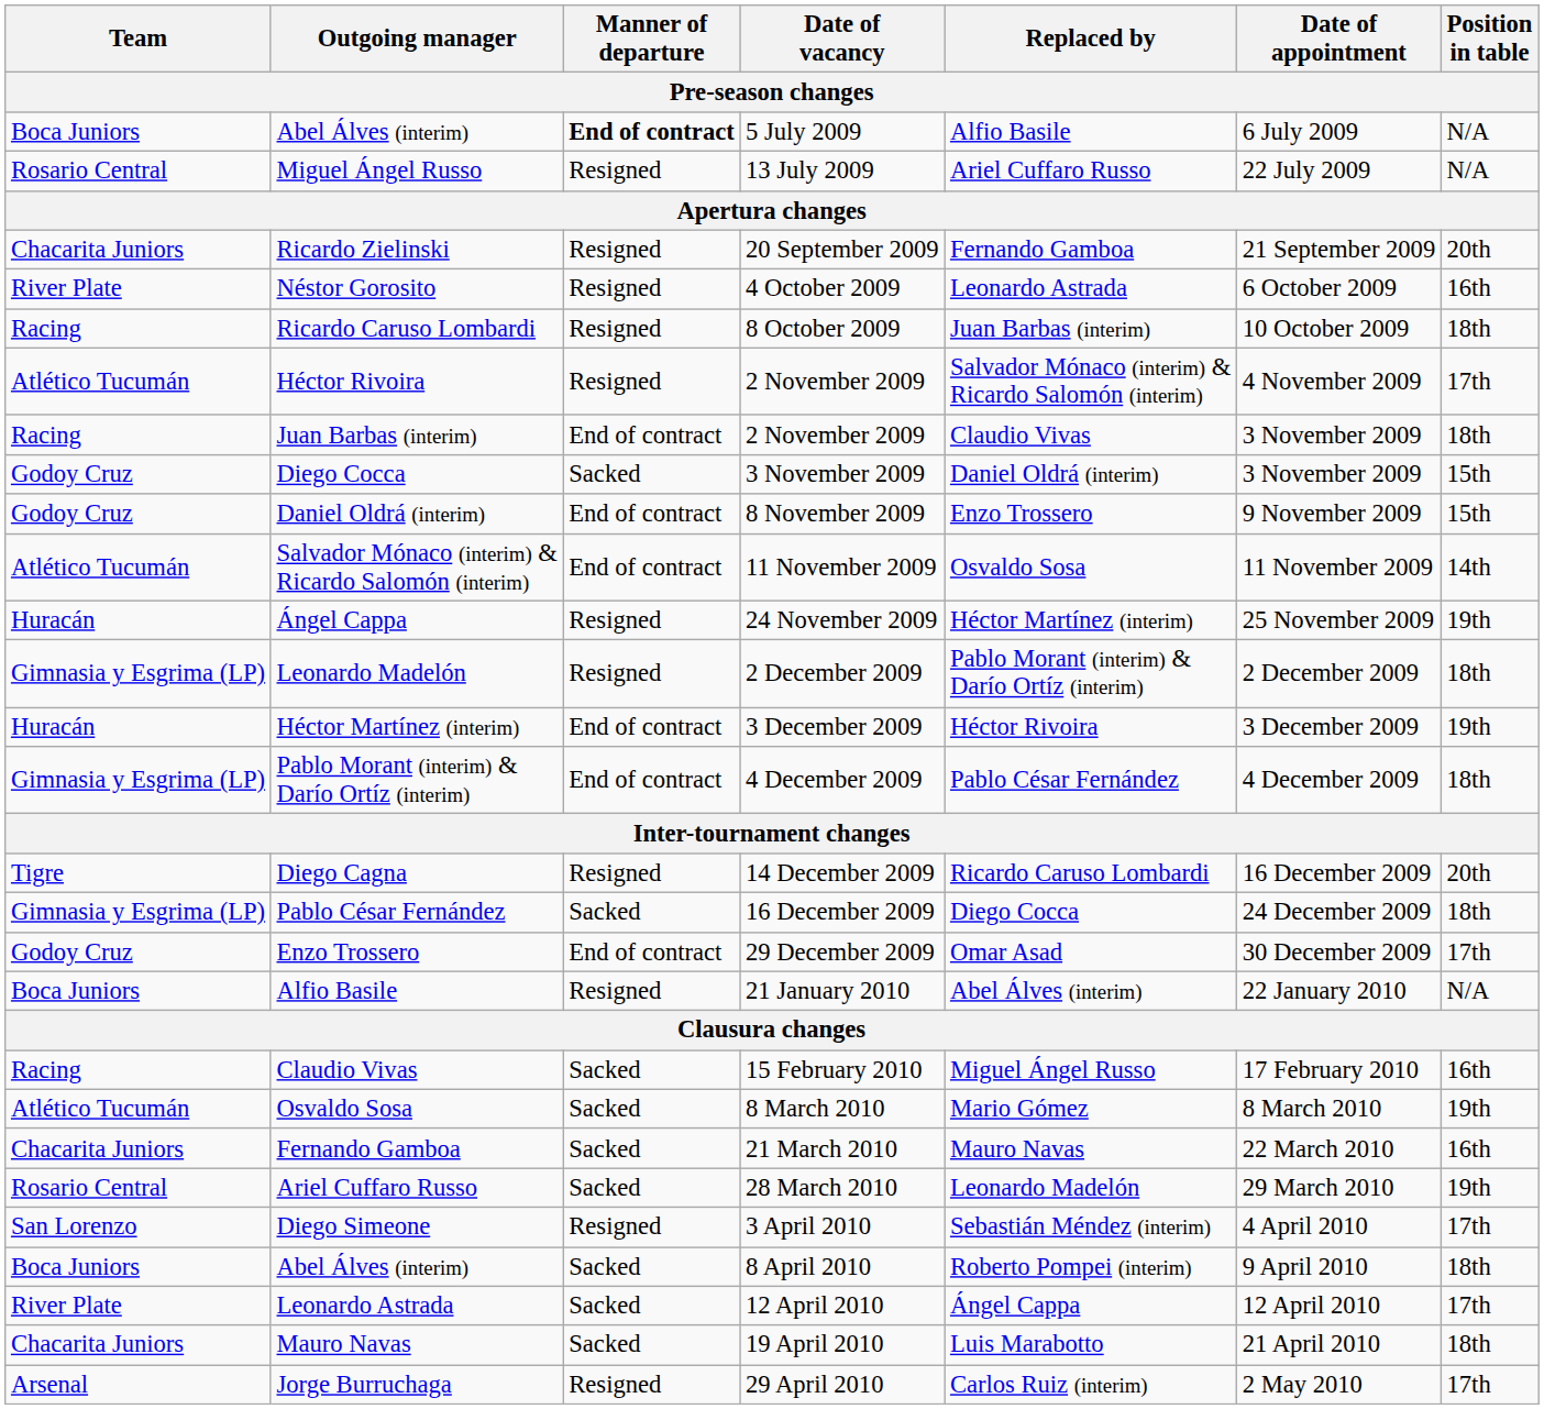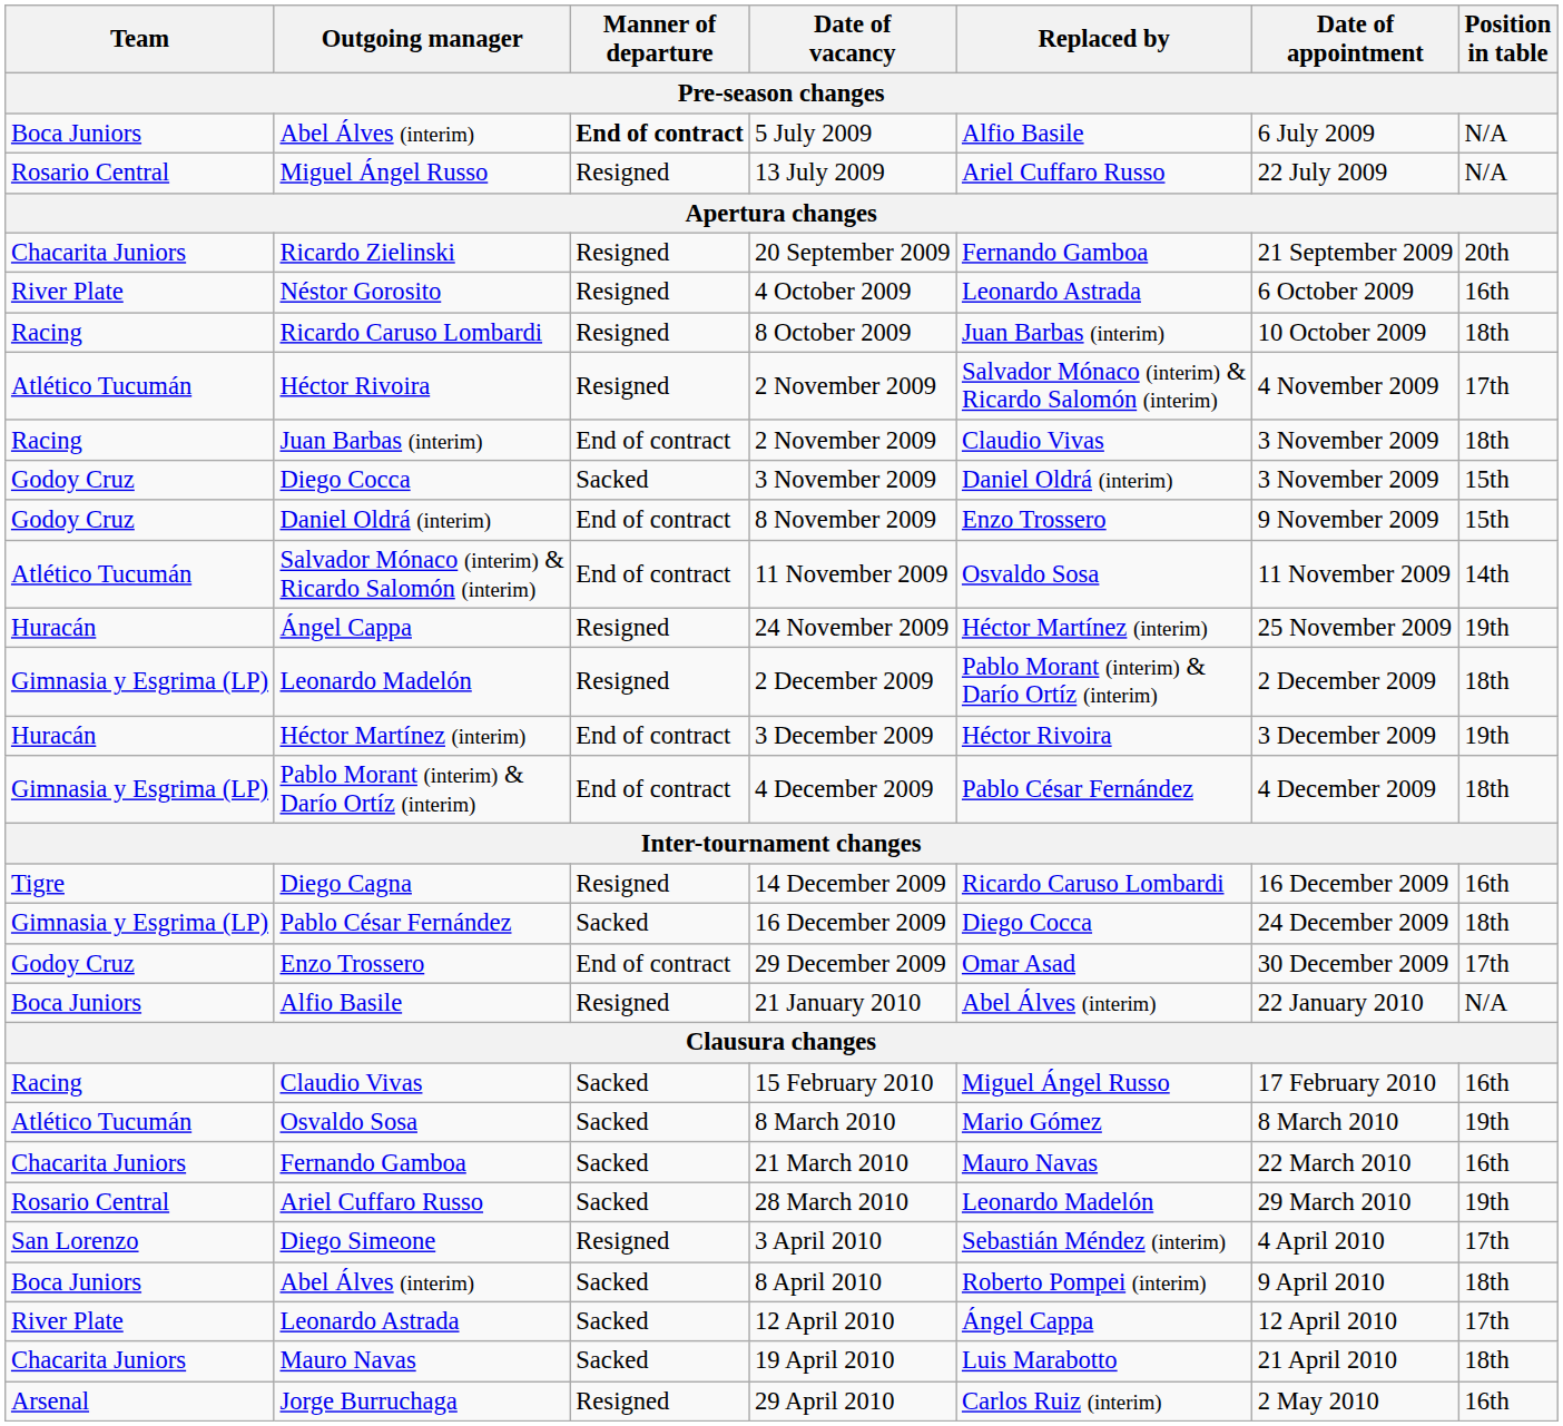 <table class="wikitable" border="1">
 <tr>
 <th>Team</th>
 <th>Outgoing manager</th>
 <th>Manner of<br>departure</th>
 <th>Date of<br>vacancy</th>
 <th>Replaced by</th>
 <th>Date of<br>appointment</th>
 <th>Position<br>in table</th>
 </tr>
 <tr>
 <th colspan=7>Pre-season changes</th>
 </tr>
 <tr>
 <td><a href='#'>Boca Juniors</a></td>
 <td><a href='#'>Abel Álves</a> <small>(interim)</small></td>
 <td><strong>End of contract</strong></td>
 <td>5 July 2009</td>
 <td><a href='#'>Alfio Basile</a></td>
 <td>6 July 2009</td>
 <td>N/A</td>
 </tr>
 <tr>
 <td><a href='#'>Rosario Central</a></td>
 <td><a href='#'>Miguel Ángel Russo</a></td>
 <td>Resigned</td>
 <td>13 July 2009</td>
 <td><a href='#'>Ariel Cuffaro Russo</a></td>
 <td>22 July 2009</td>
 <td>N/A</td>
 </tr>
 <tr>
 <th colspan=7>Apertura changes</th>
 </tr>
 <tr>
 <td><a href='#'>Chacarita Juniors</a></td>
 <td><a href='#'>Ricardo Zielinski</a></td>
 <td>Resigned</td>
 <td>20 September 2009</td>
 <td><a href='#'>Fernando Gamboa</a></td>
 <td>21 September 2009</td>
 <td>20th</td>
 </tr>
 <tr>
 <td><a href='#'>River Plate</a></td>
 <td><a href='#'>Néstor Gorosito</a></td>
 <td>Resigned</td>
 <td>4 October 2009</td>
 <td><a href='#'>Leonardo Astrada</a></td>
 <td>6 October 2009</td>
 <td>16th</td>
 </tr>
 <tr>
 <td><a href='#'>Racing</a></td>
 <td><a href='#'>Ricardo Caruso Lombardi</a></td>
 <td>Resigned</td>
 <td>8 October 2009</td>
 <td><a href='#'>Juan Barbas</a>  <small>(interim)</small></td>
 <td>10 October 2009</td>
 <td>18th</td>
 </tr>
 <tr>
 <td><a href='#'>Atlético Tucumán</a></td>
 <td><a href='#'>Héctor Rivoira</a></td>
 <td>Resigned</td>
 <td>2 November 2009</td>
 <td><a href='#'>Salvador Mónaco</a> <small>(interim)</small> &<br><a href='#'>Ricardo Salomón</a> <small>(interim)</small></td>
 <td>4 November 2009</td>
 <td>17th</td>
 </tr>
 <tr>
 <td><a href='#'>Racing</a></td>
 <td><a href='#'>Juan Barbas</a> <small>(interim)</small></td>
 <td>End of contract</td>
 <td>2 November 2009</td>
 <td><a href='#'>Claudio Vivas</a></td>
 <td>3 November 2009</td>
 <td>18th</td>
 </tr>
 <tr>
 <td><a href='#'>Godoy Cruz</a></td>
 <td><a href='#'>Diego Cocca</a></td>
 <td>Sacked</td>
 <td>3 November 2009</td>
 <td><a href='#'>Daniel Oldrá</a> <small>(interim)</small></td>
 <td>3 November 2009</td>
 <td>15th</td>
 </tr>
 <tr>
 <td><a href='#'>Godoy Cruz</a></td>
 <td><a href='#'>Daniel Oldrá</a> <small>(interim)</small></td>
 <td>End of contract</td>
 <td>8 November 2009</td>
 <td><a href='#'>Enzo Trossero</a></td>
 <td>9 November 2009</td>
 <td>15th</td>
 </tr>
 <tr>
 <td><a href='#'>Atlético Tucumán</a></td>
 <td><a href='#'>Salvador Mónaco</a> <small>(interim)</small> &<br><a href='#'>Ricardo Salomón</a> <small>(interim)</small></td>
 <td>End of contract</td>
 <td>11 November 2009</td>
 <td><a href='#'>Osvaldo Sosa</a></td>
 <td>11 November 2009</td>
 <td>14th</td>
 </tr>
 <tr>
 <td><a href='#'>Huracán</a></td>
 <td><a href='#'>Ángel Cappa</a></td>
 <td>Resigned</td>
 <td>24 November 2009</td>
 <td><a href='#'>Héctor Martínez</a> <small>(interim)</small></td>
 <td>25 November 2009</td>
 <td>19th</td>
 </tr>
 <tr>
 <td><a href='#'>Gimnasia y Esgrima (LP)</a></td>
 <td><a href='#'>Leonardo Madelón</a></td>
 <td>Resigned</td>
 <td>2 December 2009</td>
 <td><a href='#'>Pablo Morant</a> <small>(interim)</small> &<br><a href='#'>Darío Ortíz</a> <small>(interim)</small></td>
 <td>2 December 2009</td>
 <td>18th</td>
 </tr>
 <tr>
 <td><a href='#'>Huracán</a></td>
 <td><a href='#'>Héctor Martínez</a> <small>(interim)</small></td>
 <td>End of contract</td>
 <td>3 December 2009</td>
 <td><a href='#'>Héctor Rivoira</a></td>
 <td>3 December 2009</td>
 <td>19th</td>
 </tr>
 <tr>
 <td><a href='#'>Gimnasia y Esgrima (LP)</a></td>
 <td><a href='#'>Pablo Morant</a> <small>(interim)</small> &<br><a href='#'>Darío Ortíz</a> <small>(interim)</small></td>
 <td>End of contract</td>
 <td>4 December 2009</td>
 <td><a href='#'>Pablo César Fernández</a></td>
 <td>4 December 2009</td>
 <td>18th</td>
 </tr>
 <tr>
 <th colspan=7>Inter-tournament changes</th>
 </tr>
 <tr>
 <td><a href='#'>Tigre</a></td>
 <td><a href='#'>Diego Cagna</a></td>
 <td>Resigned</td>
 <td>14 December 2009</td>
 <td><a href='#'>Ricardo Caruso Lombardi</a></td>
 <td>16 December 2009</td>
-<td>20th</td>
+<td>16th</td>
 </tr>
 <tr>
 <td><a href='#'>Gimnasia y Esgrima (LP)</a></td>
 <td><a href='#'>Pablo César Fernández</a></td>
 <td>Sacked</td>
 <td>16 December 2009</td>
 <td><a href='#'>Diego Cocca</a></td>
 <td>24 December 2009</td>
 <td>18th</td>
 </tr>
 <tr>
 <td><a href='#'>Godoy Cruz</a></td>
 <td><a href='#'>Enzo Trossero</a></td>
 <td>End of contract</td>
 <td>29 December 2009</td>
 <td><a href='#'>Omar Asad</a></td>
 <td>30 December 2009</td>
 <td>17th</td>
 </tr>
 <tr>
 <td><a href='#'>Boca Juniors</a></td>
 <td><a href='#'>Alfio Basile</a></td>
 <td>Resigned</td>
 <td>21 January 2010</td>
 <td><a href='#'>Abel Álves</a> <small>(interim)</small></td>
 <td>22 January 2010</td>
 <td>N/A</td>
 </tr>
 <tr>
 <th colspan=7>Clausura changes</th>
 </tr>
 <tr>
 <td><a href='#'>Racing</a></td>
 <td><a href='#'>Claudio Vivas</a></td>
 <td>Sacked</td>
 <td>15 February 2010</td>
 <td><a href='#'>Miguel Ángel Russo</a></td>
 <td>17 February 2010</td>
 <td>16th</td>
 </tr>
 <tr>
 <td><a href='#'>Atlético Tucumán</a></td>
 <td><a href='#'>Osvaldo Sosa</a></td>
 <td>Sacked</td>
 <td>8 March 2010</td>
 <td><a href='#'>Mario Gómez</a></td>
 <td>8 March 2010</td>
 <td>19th</td>
 </tr>
 <tr>
 <td><a href='#'>Chacarita Juniors</a></td>
 <td><a href='#'>Fernando Gamboa</a></td>
 <td>Sacked</td>
 <td>21 March 2010</td>
 <td><a href='#'>Mauro Navas</a></td>
 <td>22 March 2010</td>
 <td>16th</td>
 </tr>
 <tr>
 <td><a href='#'>Rosario Central</a></td>
 <td><a href='#'>Ariel Cuffaro Russo</a></td>
 <td>Sacked</td>
 <td>28 March 2010</td>
 <td><a href='#'>Leonardo Madelón</a></td>
 <td>29 March 2010</td>
 <td>19th</td>
 </tr>
 <tr>
 <td><a href='#'>San Lorenzo</a></td>
 <td><a href='#'>Diego Simeone</a></td>
 <td>Resigned</td>
 <td>3 April 2010</td>
 <td><a href='#'>Sebastián Méndez</a> <small>(interim)</small></td>
 <td>4 April 2010</td>
 <td>17th</td>
 </tr>
 <tr>
 <td><a href='#'>Boca Juniors</a></td>
 <td><a href='#'>Abel Álves</a> <small>(interim)</small></td>
 <td>Sacked</td>
 <td>8 April 2010</td>
 <td><a href='#'>Roberto Pompei</a> <small>(interim)</small></td>
 <td>9 April 2010</td>
 <td>18th</td>
 </tr>
 <tr>
 <td><a href='#'>River Plate</a></td>
 <td><a href='#'>Leonardo Astrada</a></td>
 <td>Sacked</td>
 <td>12 April 2010</td>
 <td><a href='#'>Ángel Cappa</a></td>
 <td>12 April 2010</td>
 <td>17th</td>
 </tr>
 <tr>
 <td><a href='#'>Chacarita Juniors</a></td>
 <td><a href='#'>Mauro Navas</a></td>
 <td>Sacked</td>
 <td>19 April 2010</td>
 <td><a href='#'>Luis Marabotto</a></td>
 <td>21 April 2010</td>
 <td>18th</td>
 </tr>
 <tr>
 <td><a href='#'>Arsenal</a></td>
 <td><a href='#'>Jorge Burruchaga</a></td>
 <td>Resigned</td>
 <td>29 April 2010</td>
 <td><a href='#'>Carlos Ruiz</a> <small>(interim)</small></td>
 <td>2 May 2010</td>
-<td>17th</td>
+<td>16th</td>
 </tr>
 </table>
